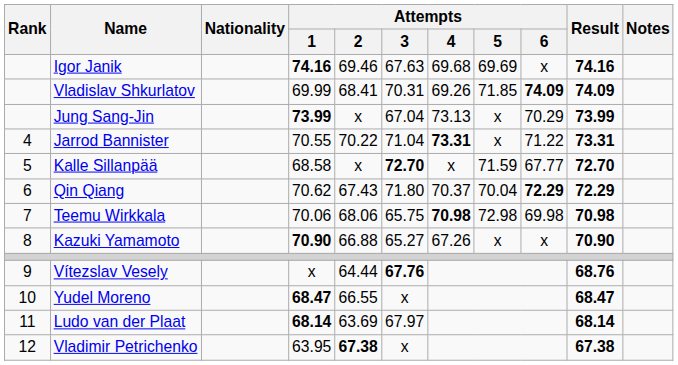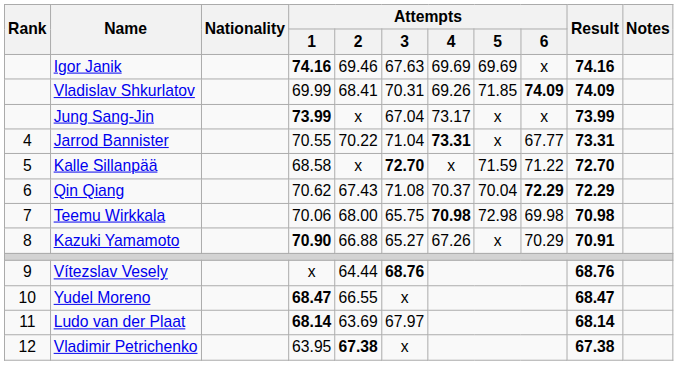 <table class="wikitable sortable" style="text-align:center">
 <tr>
 <th rowspan=2>Rank</th>
 <th rowspan=2>Name</th>
 <th rowspan=2>Nationality</th>
 <th colspan=6>Attempts</th>
 <th rowspan=2>Result</th>
 <th rowspan=2>Notes</th>
 </tr>
 <tr>
 <th>1</th>
 <th>2</th>
 <th>3</th>
 <th>4</th>
 <th>5</th>
 <th>6</th>
 </tr>
 <tr>
 <td></td>
 <td align=left><a href='#'>Igor Janik</a></td>
 <td align=left></td>
 <td><strong>74.16</strong></td>
 <td>69.46</td>
 <td>67.63</td>
-<td>69.68</td>
+<td>69.69</td>
 <td>69.69</td>
 <td>x</td>
 <td><strong>74.16</strong></td>
 <td></td>
 </tr>
 <tr>
 <td></td>
 <td align=left><a href='#'>Vladislav Shkurlatov</a></td>
 <td align=left></td>
 <td>69.99</td>
 <td>68.41</td>
 <td>70.31</td>
 <td>69.26</td>
 <td>71.85</td>
 <td><strong>74.09</strong></td>
 <td><strong>74.09</strong></td>
 <td></td>
 </tr>
 <tr>
 <td></td>
 <td align=left><a href='#'>Jung Sang-Jin</a></td>
 <td align=left></td>
 <td><strong>73.99</strong></td>
 <td>x</td>
 <td>67.04</td>
-<td>73.13</td>
+<td>73.17</td>
 <td>x</td>
-<td>70.29</td>
+<td>x</td>
 <td><strong>73.99</strong></td>
 <td></td>
 </tr>
 <tr>
 <td>4</td>
 <td align=left><a href='#'>Jarrod Bannister</a></td>
 <td align=left></td>
 <td>70.55</td>
 <td>70.22</td>
 <td>71.04</td>
 <td><strong>73.31</strong></td>
 <td>x</td>
-<td>71.22</td>
+<td>67.77</td>
 <td><strong>73.31</strong></td>
 <td></td>
 </tr>
 <tr>
 <td>5</td>
 <td align=left><a href='#'>Kalle Sillanpää</a></td>
 <td align=left></td>
 <td>68.58</td>
 <td>x</td>
 <td><strong>72.70</strong></td>
 <td>x</td>
 <td>71.59</td>
-<td>67.77</td>
+<td>71.22</td>
 <td><strong>72.70</strong></td>
 <td></td>
 </tr>
 <tr>
 <td>6</td>
 <td align=left><a href='#'>Qin Qiang</a></td>
 <td align=left></td>
 <td>70.62</td>
 <td>67.43</td>
-<td>71.80</td>
+<td>71.08</td>
 <td>70.37</td>
 <td>70.04</td>
 <td><strong>72.29</strong></td>
 <td><strong>72.29</strong></td>
 <td></td>
 </tr>
 <tr>
 <td>7</td>
 <td align=left><a href='#'>Teemu Wirkkala</a></td>
 <td align=left></td>
 <td>70.06</td>
-<td>68.06</td>
+<td>68.00</td>
 <td>65.75</td>
 <td><strong>70.98</strong></td>
 <td>72.98</td>
 <td>69.98</td>
 <td><strong>70.98</strong></td>
 <td></td>
 </tr>
 <tr>
 <td>8</td>
 <td align=left><a href='#'>Kazuki Yamamoto</a></td>
 <td align=left></td>
 <td><strong>70.90</strong></td>
 <td>66.88</td>
 <td>65.27</td>
 <td>67.26</td>
 <td>x</td>
-<td>x</td>
-<td><strong>70.90</strong></td>
+<td>70.29</td>
+<td><strong>70.91</strong></td>
 <td></td>
 </tr>
 <tr>
 <td colspan=11 bgcolor=lightgray></td>
 </tr>
 <tr>
 <td>9</td>
 <td align=left><a href='#'>Vítezslav Vesely</a></td>
 <td align=left></td>
 <td>x</td>
 <td>64.44</td>
-<td><strong>67.76</strong></td>
+<td><strong>68.76</strong></td>
 <td colspan=3></td>
 <td><strong>68.76</strong></td>
 <td></td>
 </tr>
 <tr>
 <td>10</td>
 <td align=left><a href='#'>Yudel Moreno</a></td>
 <td align=left></td>
 <td><strong>68.47</strong></td>
 <td>66.55</td>
 <td>x</td>
 <td colspan=3></td>
 <td><strong>68.47</strong></td>
 <td></td>
 </tr>
 <tr>
 <td>11</td>
 <td align=left><a href='#'>Ludo van der Plaat</a></td>
 <td align=left></td>
 <td><strong>68.14</strong></td>
 <td>63.69</td>
 <td>67.97</td>
 <td colspan=3></td>
 <td><strong>68.14</strong></td>
 <td></td>
 </tr>
 <tr>
 <td>12</td>
 <td align=left><a href='#'>Vladimir Petrichenko</a></td>
 <td align=left></td>
 <td>63.95</td>
 <td><strong>67.38</strong></td>
 <td>x</td>
 <td colspan=3></td>
 <td><strong>67.38</strong></td>
 <td></td>
 </tr>
 </table>
